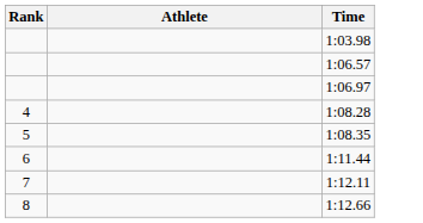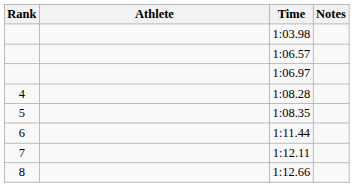 <table class="wikitable" style="text-align:center">
 <tr>
 <th>Rank</th>
 <th Style="width:18em">Athlete</th>
 <th>Time</th>
+<th>Notes</th>
 </tr>
 <tr>
 <td></td>
 <td style="text-align:left"></td>
 <td>1:03.98</td>
+<td></td>
 </tr>
 <tr>
 <td></td>
 <td style="text-align:left"></td>
 <td>1:06.57</td>
+<td></td>
 </tr>
 <tr>
 <td></td>
 <td style="text-align:left"></td>
 <td>1:06.97</td>
+<td></td>
 </tr>
 <tr>
 <td>4</td>
 <td style="text-align:left"></td>
 <td>1:08.28</td>
+<td></td>
 </tr>
 <tr>
 <td>5</td>
 <td style="text-align:left"></td>
 <td>1:08.35</td>
+<td></td>
 </tr>
 <tr>
 <td>6</td>
 <td style="text-align:left"></td>
 <td>1:11.44</td>
+<td></td>
 </tr>
 <tr>
 <td>7</td>
 <td style="text-align:left"></td>
 <td>1:12.11</td>
+<td></td>
 </tr>
 <tr>
 <td>8</td>
 <td style="text-align:left"></td>
 <td>1:12.66</td>
+<td></td>
 </tr>
 </table>
